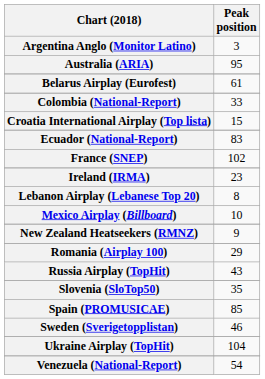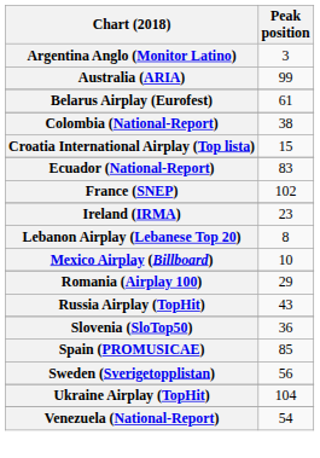 <table class="wikitable sortable plainrowheaders" style="text-align:center">
 <tr>
 <th scope="col">Chart (2018)</th>
 <th scope="col">Peak<br> position</th>
 </tr>
 <tr>
 <th scope="row">Argentina Anglo (<a href='#'>Monitor Latino</a>)</th>
 <td>3</td>
 </tr>
 <tr>
 <th scope="row">Australia (<a href='#'>ARIA</a>)</th>
-<td>95</td>
+<td>99</td>
 </tr>
 <tr>
 </tr>
 <tr>
 <th scope="row">Belarus Airplay (Eurofest)</th>
 <td>61</td>
 </tr>
 <tr>
 </tr>
 <tr>
 </tr>
 <tr>
 </tr>
 <tr>
 </tr>
 <tr>
 <th scope="row">Colombia (<a href='#'>National-Report</a>)</th>
-<td>33</td>
+<td>38</td>
 </tr>
 <tr>
 <th scope="row">Croatia International Airplay (<a href='#'>Top lista</a>)</th>
 <td>15</td>
 </tr>
 <tr>
 </tr>
 <tr>
 </tr>
 <tr>
 <th scope="row">Ecuador (<a href='#'>National-Report</a>)</th>
 <td>83</td>
 </tr>
 <tr>
 <th scope="row">France (<a href='#'>SNEP</a>)</th>
 <td>102</td>
 </tr>
 <tr>
 </tr>
 <tr>
 </tr>
 <tr>
 </tr>
 <tr>
 </tr>
 <tr>
 <th scope="row">Ireland (<a href='#'>IRMA</a>)</th>
 <td>23</td>
 </tr>
 <tr>
 <th scope="row">Lebanon Airplay (<a href='#'>Lebanese Top 20</a>)</th>
 <td>8</td>
 </tr>
 <tr>
 <th scope="row"><a href='#'>Mexico Airplay</a> (<em><a href='#'>Billboard</a></em>)</th>
 <td>10</td>
 </tr>
 <tr>
 </tr>
 <tr>
-<th scope="row">New Zealand Heatseekers (<a href='#'>RMNZ</a>)</th>
-<td>9</td>
-</tr>
-<tr>
 </tr>
 <tr>
 </tr>
 <tr>
 <th scope="row">Romania (<a href='#'>Airplay 100</a>)</th>
 <td>29</td>
 </tr>
 <tr>
 <th scope="row">Russia Airplay (<a href='#'>TopHit</a>)</th>
 <td>43</td>
 </tr>
 <tr>
 </tr>
 <tr>
 </tr>
 <tr>
 </tr>
 <tr>
 <th scope="row">Slovenia (<a href='#'>SloTop50</a>)</th>
-<td>35</td>
+<td>36</td>
 </tr>
 <tr>
 <th scope="row">Spain (<a href='#'>PROMUSICAE</a>)</th>
 <td>85</td>
 </tr>
 <tr>
 <th scope="row">Sweden (<a href='#'>Sverigetopplistan</a>)</th>
-<td>46</td>
+<td>56</td>
 </tr>
 <tr>
 </tr>
 <tr>
 <th scope="row">Ukraine Airplay (<a href='#'>TopHit</a>)</th>
 <td>104</td>
 </tr>
 <tr>
 </tr>
 <tr>
 </tr>
 <tr>
 </tr>
 <tr>
 <th scope="row">Venezuela (<a href='#'>National-Report</a>)</th>
 <td>54</td>
 </tr>
 </table>
